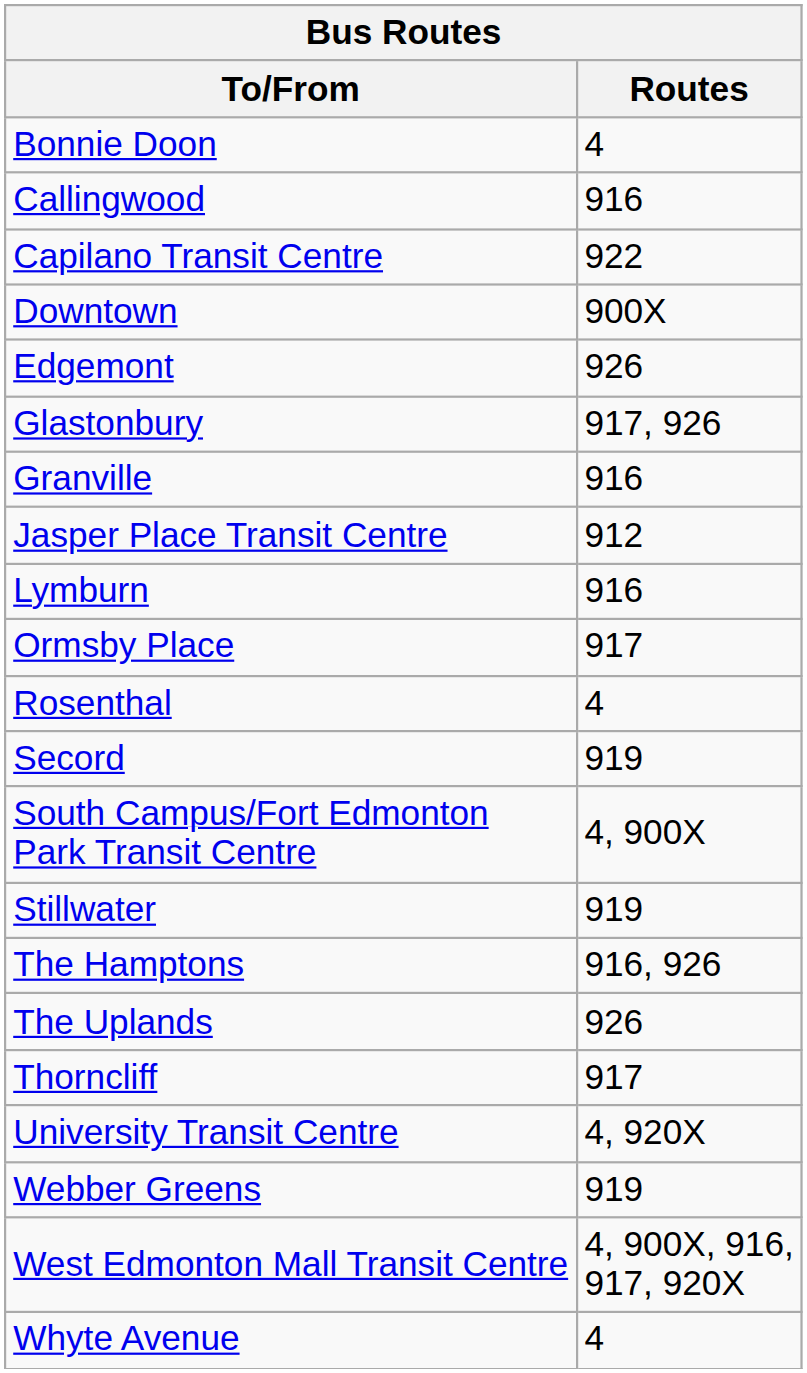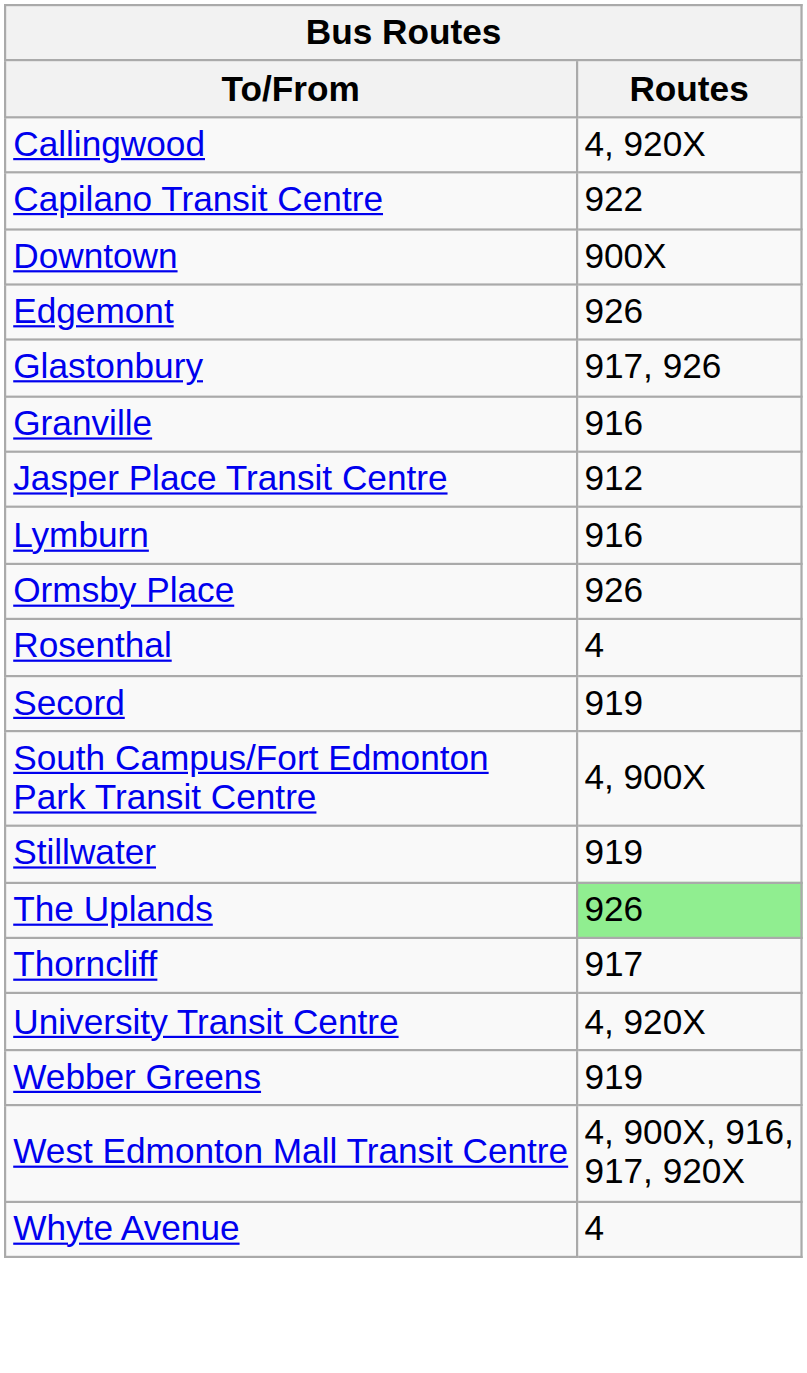 <table class="wikitable mw-collapsible mw-collapsed" style="font-size: 100%" width=align=>
 <tr>
 <th colspan="2">Bus Routes</th>
 </tr>
 <tr>
 <th>To/From</th>
 <th>Routes</th>
 </tr>
 <tr>
-<td><a href='#'>Bonnie Doon</a></td>
-<td>4</td>
-</tr>
-<tr>
 <td><a href='#'>Callingwood</a></td>
-<td>916</td>
+<td>4, 920X</td>
 </tr>
 <tr>
 <td><a href='#'>Capilano Transit Centre</a></td>
 <td>922</td>
 </tr>
 <tr>
 <td><a href='#'>Downtown</a></td>
 <td>900X</td>
 </tr>
 <tr>
 <td><a href='#'>Edgemont</a></td>
 <td>926</td>
 </tr>
 <tr>
 <td><a href='#'>Glastonbury</a></td>
 <td>917, 926</td>
 </tr>
 <tr>
 <td><a href='#'>Granville</a></td>
 <td>916</td>
 </tr>
 <tr>
 <td><a href='#'>Jasper Place Transit Centre</a></td>
 <td>912</td>
 </tr>
 <tr>
 <td><a href='#'>Lymburn</a></td>
 <td>916</td>
 </tr>
 <tr>
 <td><a href='#'>Ormsby Place</a></td>
-<td>917</td>
+<td>926</td>
 </tr>
 <tr>
 <td><a href='#'>Rosenthal</a></td>
 <td>4</td>
 </tr>
 <tr>
 <td><a href='#'>Secord</a></td>
 <td>919</td>
 </tr>
 <tr>
 <td><a href='#'>South Campus/Fort Edmonton</a><br><a href='#'>Park Transit Centre</a></td>
 <td>4, 900X</td>
 </tr>
 <tr>
 <td><a href='#'>Stillwater</a></td>
 <td>919</td>
 </tr>
 <tr>
-<td><a href='#'>The Hamptons</a></td>
-<td>916, 926</td>
-</tr>
-<tr>
 <td><a href='#'>The Uplands</a></td>
-<td>926</td>
+<td style="background: lightgreen;">926</td>
 </tr>
 <tr>
 <td><a href='#'>Thorncliff</a></td>
 <td>917</td>
 </tr>
 <tr>
 <td><a href='#'>University Transit Centre</a></td>
 <td>4, 920X</td>
 </tr>
 <tr>
 <td><a href='#'>Webber Greens</a></td>
 <td>919</td>
 </tr>
 <tr>
 <td><a href='#'>West Edmonton Mall Transit Centre</a></td>
 <td>4, 900X, 916,<br>917, 920X</td>
 </tr>
 <tr>
 <td><a href='#'>Whyte Avenue</a></td>
 <td>4</td>
 </tr>
 </table>
